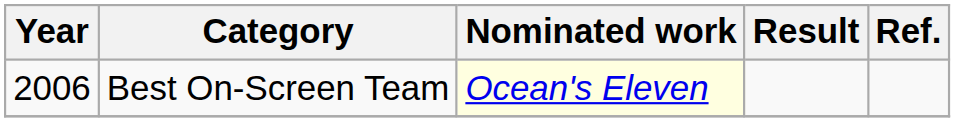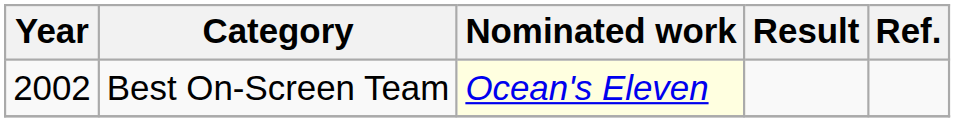 <table class="wikitable">
 <tr>
 <th>Year</th>
 <th>Category</th>
 <th>Nominated work</th>
 <th>Result</th>
 <th>Ref.</th>
 </tr>
 <tr>
-<td>2006</td>
+<td>2002</td>
 <td>Best On-Screen Team</td>
 <td style="background: lightyellow;"><em><a href='#'>Ocean's Eleven</a></em></td>
 <td></td>
 <td></td>
 </tr>
 <tr>
 </tr>
 </table>
